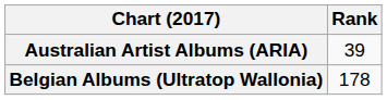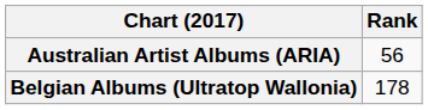 <table class="wikitable sortable plainrowheaders" style="text-align:center">
 <tr>
 <th scope="col">Chart (2017)</th>
 <th scope="col">Rank</th>
 </tr>
 <tr>
 <th scope="row">Australian Artist Albums (ARIA)</th>
-<td>39</td>
+<td>56</td>
 </tr>
 <tr>
 <th scope="row">Belgian Albums (Ultratop Wallonia)</th>
 <td>178</td>
 </tr>
 </table>
